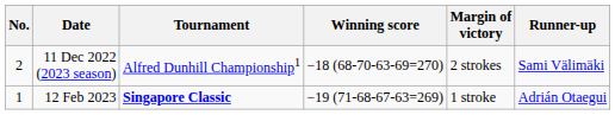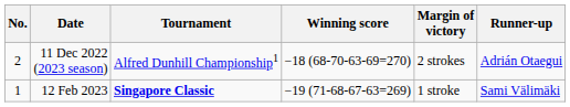 <table class="wikitable" style="font-size:95%;">
 <tr>
 <th>No.</th>
 <th>Date</th>
 <th>Tournament</th>
 <th>Winning score</th>
 <th>Margin of<br>victory</th>
 <th>Runner-up</th>
 </tr>
 <tr>
 <td align=center>2</td>
 <td align=right>11 Dec 2022<br>(<a href='#'>2023 season</a>)</td>
 <td><a href='#'>Alfred Dunhill Championship</a><sup>1</sup></td>
 <td>−18 (68-70-63-69=270)</td>
 <td>2 strokes</td>
-<td> <a href='#'>Sami Välimäki</a></td>
+<td> <a href='#'>Adrián Otaegui</a></td>
 </tr>
 <tr>
 <td align=center>1</td>
 <td align=right>12 Feb 2023</td>
 <td><strong><a href='#'>Singapore Classic</a></strong></td>
 <td>−19 (71-68-67-63=269)</td>
 <td>1 stroke</td>
-<td> <a href='#'>Adrián Otaegui</a></td>
+<td> <a href='#'>Sami Välimäki</a></td>
 </tr>
 </table>
